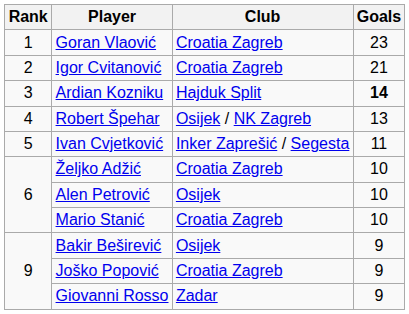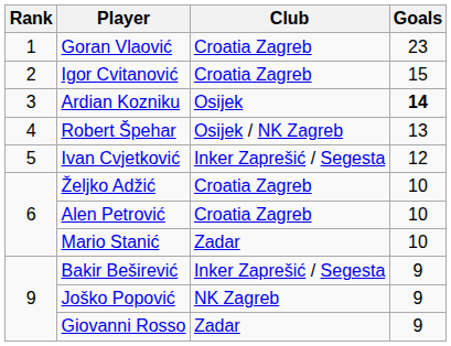 <table class="wikitable">
 <tr>
 <th width="40px">Rank</th>
 <th>Player</th>
 <th>Club</th>
 <th width="40px">Goals</th>
 </tr>
 <tr>
 <td align="center">1</td>
 <td> <a href='#'>Goran Vlaović</a></td>
 <td><a href='#'>Croatia Zagreb</a></td>
 <td rowspan=1 align=center>23</td>
 </tr>
 <tr>
 <td align="center">2</td>
 <td> <a href='#'>Igor Cvitanović</a></td>
 <td><a href='#'>Croatia Zagreb</a></td>
-<td align=center>21</td>
+<td align=center>15</td>
 </tr>
 <tr>
 <td align="center">3</td>
 <td> <a href='#'>Ardian Kozniku</a></td>
-<td><a href='#'>Hajduk Split</a></td>
+<td><a href='#'>Osijek</a></td>
 <td align="center"><strong>14</strong></td>
 </tr>
 <tr>
 <td align="center">4</td>
 <td> <a href='#'>Robert Špehar</a></td>
 <td><a href='#'>Osijek</a> / <a href='#'>NK Zagreb</a></td>
 <td align="center">13</td>
 </tr>
 <tr>
 <td align="center">5</td>
 <td> <a href='#'>Ivan Cvjetković</a></td>
 <td><a href='#'>Inker Zaprešić</a> / <a href='#'>Segesta</a></td>
-<td align="center">11</td>
+<td align="center">12</td>
 </tr>
 <tr>
 <td rowspan=3 align="center">6</td>
 <td> <a href='#'>Željko Adžić</a></td>
 <td><a href='#'>Croatia Zagreb</a></td>
 <td align=center>10</td>
 </tr>
 <tr>
 <td> <a href='#'>Alen Petrović</a></td>
-<td><a href='#'>Osijek</a></td>
+<td><a href='#'>Croatia Zagreb</a></td>
 <td align=center>10</td>
 </tr>
 <tr>
 <td> <a href='#'>Mario Stanić</a></td>
-<td><a href='#'>Croatia Zagreb</a></td>
+<td><a href='#'>Zadar</a></td>
 <td align=center>10</td>
 </tr>
 <tr>
 <td rowspan=3 align="center">9</td>
 <td> <a href='#'>Bakir Beširević</a></td>
-<td><a href='#'>Osijek</a></td>
+<td><a href='#'>Inker Zaprešić</a> / <a href='#'>Segesta</a></td>
 <td align=center>9</td>
 </tr>
 <tr>
 <td> <a href='#'>Joško Popović</a></td>
-<td><a href='#'>Croatia Zagreb</a></td>
+<td><a href='#'>NK Zagreb</a></td>
 <td align=center>9</td>
 </tr>
 <tr>
 <td> <a href='#'>Giovanni Rosso</a></td>
 <td><a href='#'>Zadar</a></td>
 <td align=center>9</td>
 </tr>
 <tr>
 </tr>
 </table>
